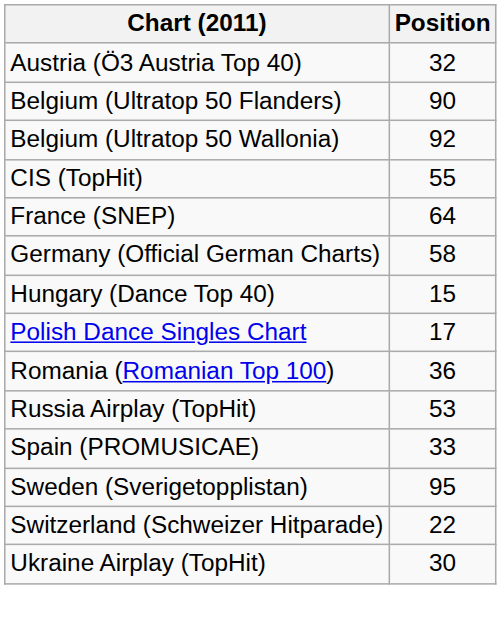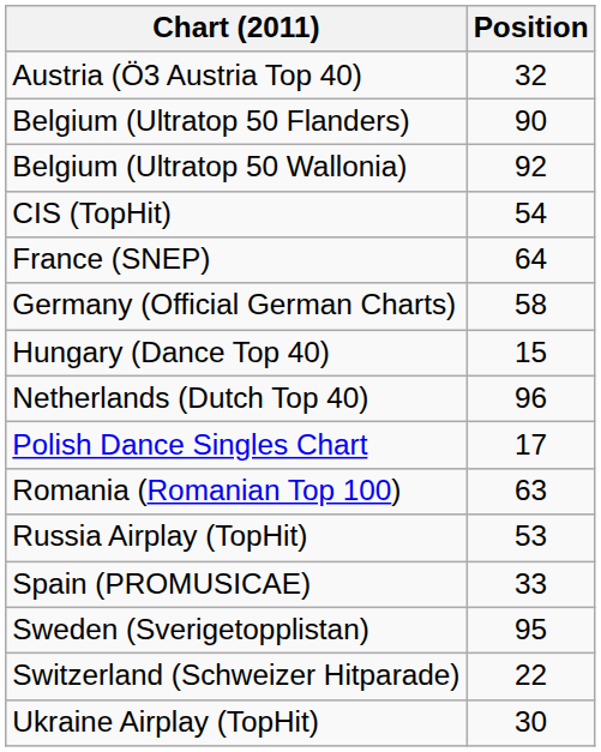 <table class="wikitable sortable">
 <tr>
 <th>Chart (2011)</th>
 <th>Position</th>
 </tr>
 <tr>
 <td>Austria (Ö3 Austria Top 40)</td>
 <td style="text-align:center;">32</td>
 </tr>
 <tr>
 <td>Belgium (Ultratop 50 Flanders)</td>
 <td style="text-align:center;">90</td>
 </tr>
 <tr>
 <td>Belgium (Ultratop 50 Wallonia)</td>
 <td style="text-align:center;">92</td>
 </tr>
 <tr>
 <td>CIS (TopHit)</td>
-<td style="text-align:center;">55</td>
+<td style="text-align:center;">54</td>
 </tr>
 <tr>
 <td>France (SNEP)</td>
 <td style="text-align:center;">64</td>
 </tr>
 <tr>
 <td>Germany (Official German Charts)</td>
 <td style="text-align:center;">58</td>
 </tr>
 <tr>
 <td>Hungary (Dance Top 40)</td>
 <td style="text-align:center;">15</td>
 </tr>
 <tr>
+<td>Netherlands (Dutch Top 40)</td>
+<td style="text-align:center;">96</td>
+</tr>
+<tr>
 <td><a href='#'>Polish Dance Singles Chart</a></td>
 <td style="text-align:center;">17</td>
 </tr>
 <tr>
 <td>Romania (<a href='#'>Romanian Top 100</a>)</td>
-<td align="center">36</td>
+<td align="center">63</td>
 </tr>
 <tr>
 <td>Russia Airplay (TopHit)</td>
 <td style="text-align:center;">53</td>
 </tr>
 <tr>
 <td>Spain (PROMUSICAE)</td>
 <td align="center">33</td>
 </tr>
 <tr>
 <td>Sweden (Sverigetopplistan)</td>
 <td style="text-align:center;">95</td>
 </tr>
 <tr>
 <td>Switzerland (Schweizer Hitparade)</td>
 <td align="center">22</td>
 </tr>
 <tr>
 <td>Ukraine Airplay (TopHit)</td>
 <td style="text-align:center;">30</td>
 </tr>
 </table>
